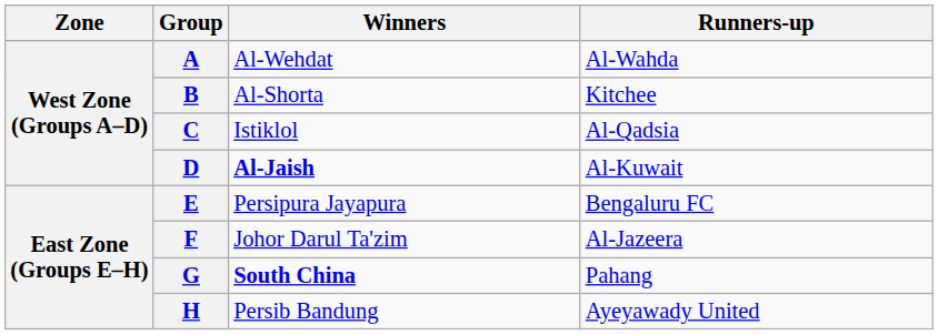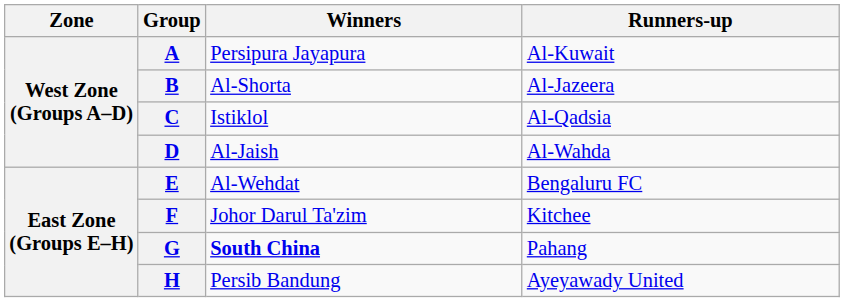 <table class="wikitable">
 <tr>
 <th>Zone</th>
 <th>Group</th>
 <th width=240>Winners</th>
 <th width=240>Runners-up</th>
 </tr>
 <tr>
 <th rowspan=4>West Zone<br>(Groups A–D)</th>
 <th><a href='#'>A</a></th>
-<td> <a href='#'>Al-Wehdat</a></td>
-<td> <a href='#'>Al-Wahda</a></td>
+<td> <a href='#'>Persipura Jayapura</a></td>
+<td> <a href='#'>Al-Kuwait</a></td>
 </tr>
 <tr>
 <th><a href='#'>B</a></th>
 <td> <a href='#'>Al-Shorta</a></td>
-<td> <a href='#'>Kitchee</a></td>
+<td> <a href='#'>Al-Jazeera</a></td>
 </tr>
 <tr>
 <th><a href='#'>C</a></th>
 <td> <a href='#'>Istiklol</a></td>
 <td> <a href='#'>Al-Qadsia</a></td>
 </tr>
 <tr>
 <th><a href='#'>D</a></th>
-<td><strong> <a href='#'>Al-Jaish</a></strong></td>
-<td> <a href='#'>Al-Kuwait</a></td>
+<td> <a href='#'>Al-Jaish</a></td>
+<td> <a href='#'>Al-Wahda</a></td>
 </tr>
 <tr>
 <th rowspan=4>East Zone<br>(Groups E–H)</th>
 <th><a href='#'>E</a></th>
-<td> <a href='#'>Persipura Jayapura</a></td>
+<td> <a href='#'>Al-Wehdat</a></td>
 <td> <a href='#'>Bengaluru FC</a></td>
 </tr>
 <tr>
 <th><a href='#'>F</a></th>
 <td> <a href='#'>Johor Darul Ta'zim</a></td>
-<td> <a href='#'>Al-Jazeera</a></td>
+<td> <a href='#'>Kitchee</a></td>
 </tr>
 <tr>
 <th><a href='#'>G</a></th>
 <td><strong> <a href='#'>South China</a></strong></td>
 <td> <a href='#'>Pahang</a></td>
 </tr>
 <tr>
 <th><a href='#'>H</a></th>
 <td> <a href='#'>Persib Bandung</a></td>
 <td> <a href='#'>Ayeyawady United</a></td>
 </tr>
 </table>
